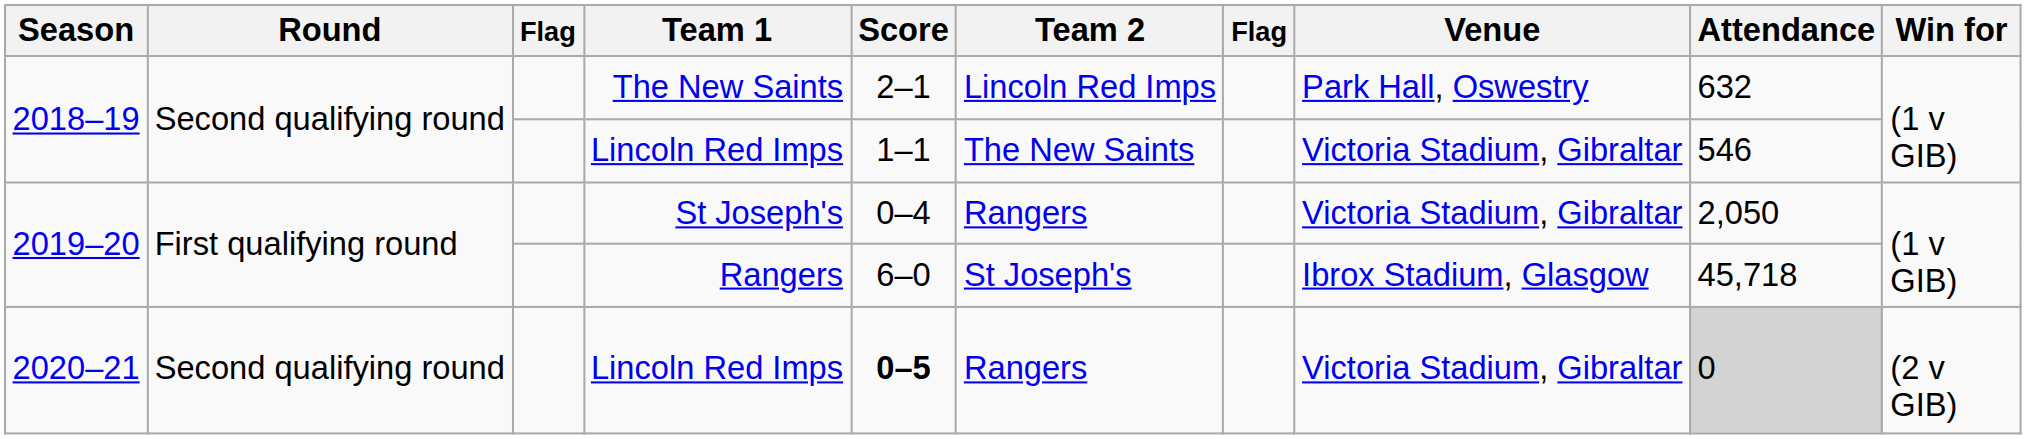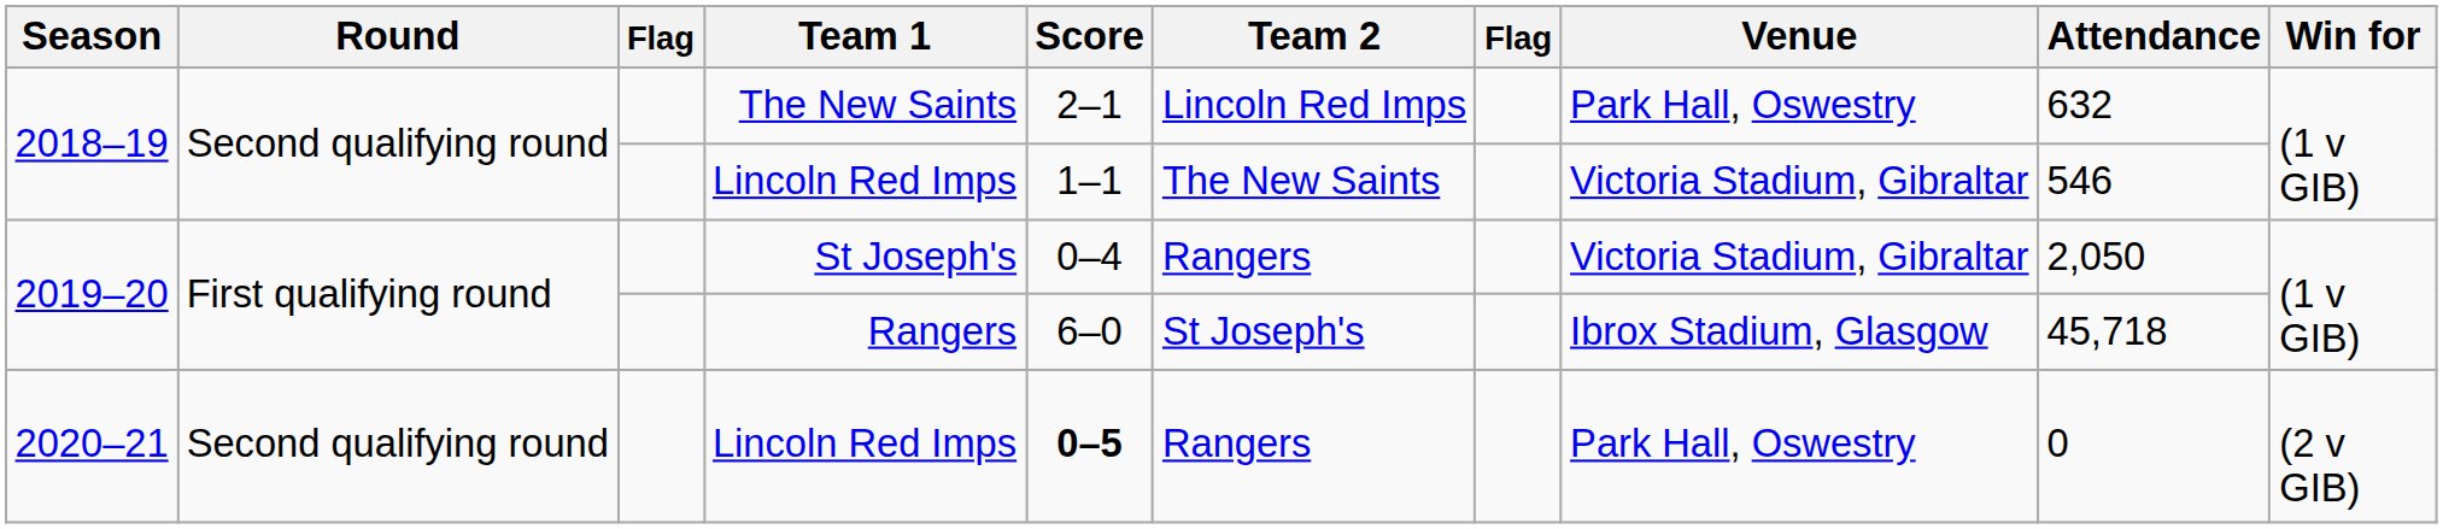 <table class="wikitable sortable">
 <tr>
 <th>Season</th>
 <th>Round</th>
 <th align=center><small>Flag</small></th>
 <th>Team 1</th>
 <th>Score</th>
 <th>Team 2</th>
 <th align=center><small>Flag</small></th>
 <th>Venue</th>
 <th>Attendance</th>
 <th width=60>Win for</th>
 </tr>
 <tr>
 <td rowspan=2><a href='#'>2018–19</a></td>
 <td rowspan=2>Second qualifying round</td>
 <td align=center></td>
 <td align="right"><a href='#'>The New Saints</a></td>
 <td style="text-align:center;">2–1</td>
 <td><a href='#'>Lincoln Red Imps</a></td>
 <td align=center></td>
 <td><a href='#'>Park Hall</a>, <a href='#'>Oswestry</a></td>
 <td>632</td>
 <td rowspan=2> <br>(1 v GIB)</td>
 </tr>
 <tr>
 <td align=center></td>
 <td align="right"><a href='#'>Lincoln Red Imps</a></td>
 <td style="text-align:center;">1–1</td>
 <td><a href='#'>The New Saints</a></td>
 <td align=center></td>
 <td><a href='#'>Victoria Stadium</a>, <a href='#'>Gibraltar</a></td>
 <td>546</td>
 </tr>
 <tr>
 <td rowspan="2"><a href='#'>2019–20</a></td>
 <td rowspan="2">First qualifying round</td>
 <td align=center></td>
 <td align="right"><a href='#'>St Joseph's</a></td>
 <td style="text-align:center;">0–4</td>
 <td><a href='#'>Rangers</a></td>
 <td align=center></td>
 <td><a href='#'>Victoria Stadium</a>, <a href='#'>Gibraltar</a></td>
 <td>2,050</td>
 <td rowspan=2> <br>(1 v GIB)</td>
 </tr>
 <tr>
 <td align=center></td>
 <td align="right"><a href='#'>Rangers</a></td>
 <td style="text-align:center;">6–0</td>
 <td><a href='#'>St Joseph's</a></td>
 <td align=center></td>
 <td><a href='#'>Ibrox Stadium</a>, <a href='#'>Glasgow</a></td>
 <td>45,718</td>
 </tr>
 <tr>
 <td><a href='#'>2020–21</a></td>
 <td>Second qualifying round</td>
 <td align=center></td>
 <td><a href='#'>Lincoln Red Imps</a></td>
 <td style="text-align:center;"><strong>0–5</strong></td>
 <td><a href='#'>Rangers</a></td>
 <td align=center></td>
-<td><a href='#'>Victoria Stadium</a>, <a href='#'>Gibraltar</a></td>
-<td style="background: lightgrey;">0</td>
+<td><a href='#'>Park Hall</a>, <a href='#'>Oswestry</a></td>
+<td>0</td>
 <td> <br>(2 v GIB)</td>
 </tr>
 </table>
